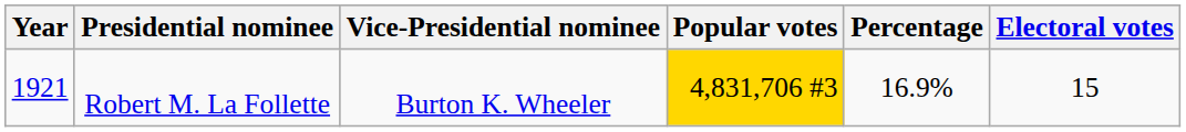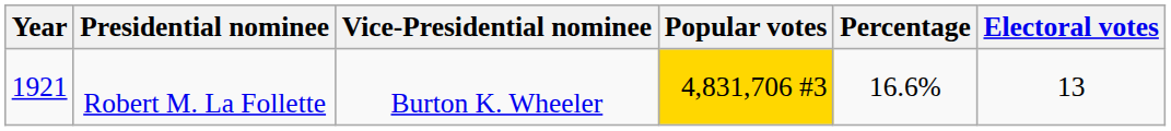 <table class="wikitable sortable" style="text-align:center">
 <tr>
 <th>Year</th>
 <th>Presidential nominee</th>
 <th>Vice-Presidential nominee</th>
 <th>Popular votes</th>
 <th>Percentage</th>
 <th><a href='#'>Electoral votes</a></th>
 </tr>
 <tr>
 <td><a href='#'>1921</a></td>
 <td><br><a href='#'>Robert M. La Follette</a></td>
 <td><br><a href='#'>Burton K. Wheeler</a></td>
 <td style="background: gold; text-align:right">4,831,706 #3</td>
-<td>16.9%</td>
-<td>15</td>
+<td>16.6%</td>
+<td>13</td>
 </tr>
 </table>
